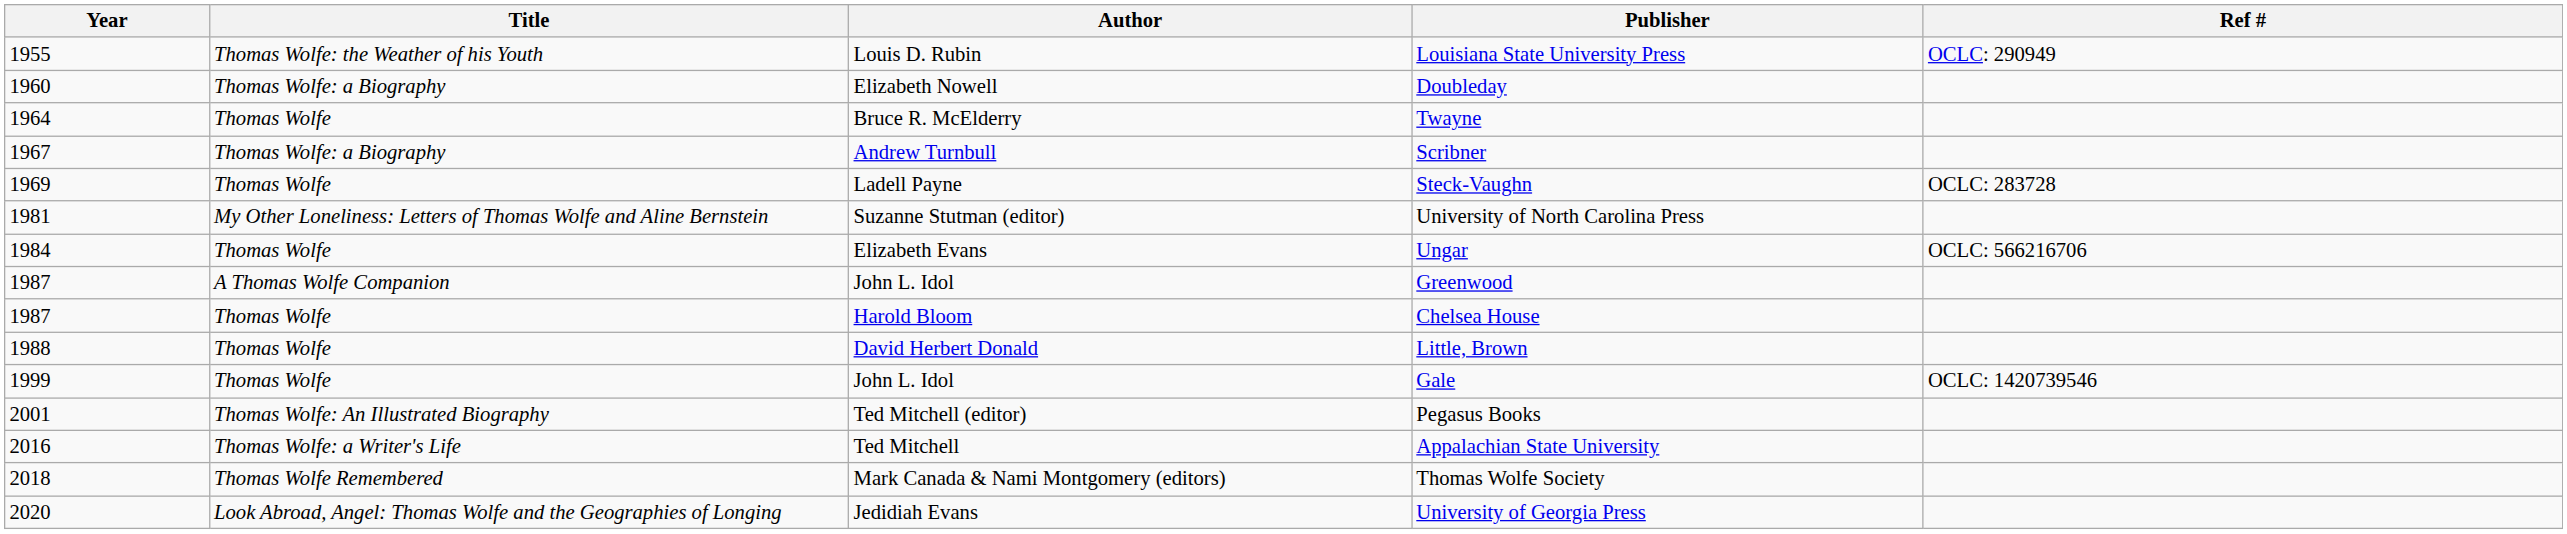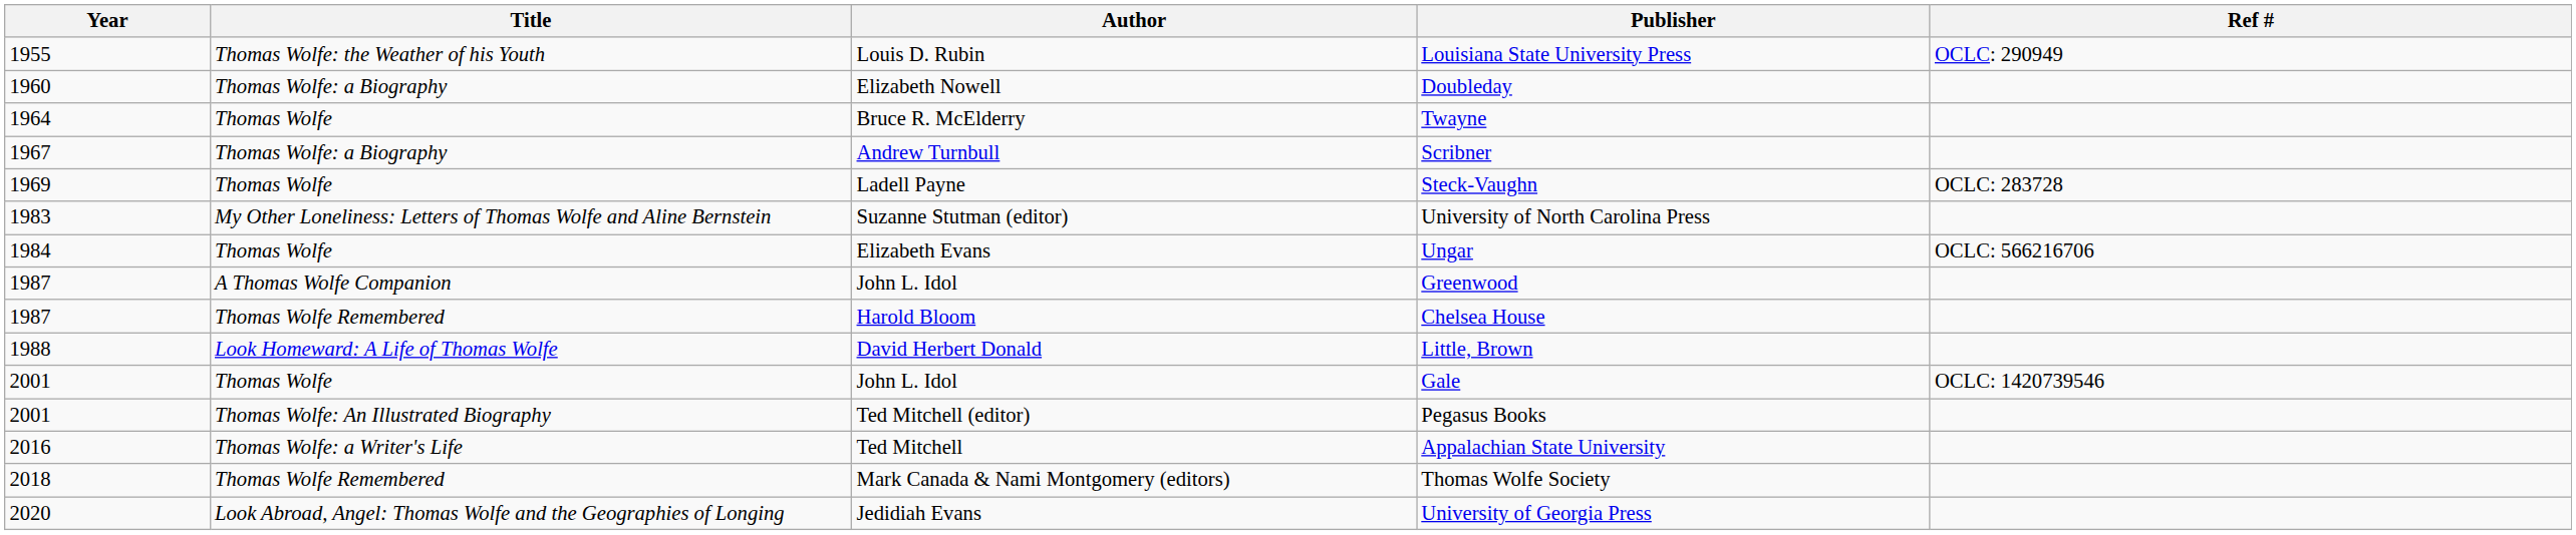 <table class="wikitable sortable" style="width:100%">
 <tr>
 <th class="sortable" style="width:8%">Year</th>
 <th style="width:25%">Title</th>
 <th style="width:22%">Author</th>
 <th style="width:20%">Publisher</th>
 <th style="width:25%">Ref #</th>
 </tr>
 <tr>
 <td>1955</td>
 <td><em>Thomas Wolfe: the Weather of his Youth </em></td>
 <td>Louis D. Rubin</td>
 <td><a href='#'>Louisiana State University Press</a></td>
 <td><a href='#'>OCLC</a>: 290949</td>
 </tr>
 <tr>
 <td>1960</td>
 <td><em>Thomas Wolfe: a Biography</em></td>
 <td>Elizabeth Nowell</td>
 <td><a href='#'>Doubleday</a></td>
 <td></td>
 </tr>
 <tr>
 <td>1964</td>
 <td><em>Thomas Wolfe</em></td>
 <td>Bruce R. McElderry</td>
 <td><a href='#'>Twayne</a></td>
 <td></td>
 </tr>
 <tr>
 <td>1967</td>
 <td><em>Thomas Wolfe: a Biography</em></td>
 <td><a href='#'>Andrew Turnbull</a></td>
 <td><a href='#'>Scribner</a></td>
 <td></td>
 </tr>
 <tr>
 <td>1969</td>
 <td><em>Thomas Wolfe</em></td>
 <td>Ladell Payne</td>
 <td><a href='#'>Steck-Vaughn</a></td>
 <td>OCLC: 283728</td>
 </tr>
 <tr>
-<td>1981</td>
+<td>1983</td>
 <td><em>My Other Loneliness: Letters of Thomas Wolfe and Aline Bernstein</em></td>
 <td>Suzanne Stutman (editor)</td>
 <td>University of North Carolina Press</td>
 <td></td>
 </tr>
 <tr>
 <td>1984</td>
 <td><em>Thomas Wolfe</em></td>
 <td>Elizabeth Evans</td>
 <td><a href='#'>Ungar</a></td>
 <td>OCLC: 566216706</td>
 </tr>
 <tr>
 <td>1987</td>
 <td><em>A Thomas Wolfe Companion</em></td>
 <td>John L. Idol</td>
 <td><a href='#'>Greenwood</a></td>
 <td></td>
 </tr>
 <tr>
 <td>1987</td>
-<td><em>Thomas Wolfe</em></td>
+<td><em>Thomas Wolfe Remembered</em></td>
 <td><a href='#'>Harold Bloom</a></td>
 <td><a href='#'>Chelsea House</a></td>
 <td></td>
 </tr>
 <tr>
 <td>1988</td>
-<td><em>Thomas Wolfe</em></td>
+<td><em><a href='#'>Look Homeward: A Life of Thomas Wolfe</a></em></td>
 <td><a href='#'>David Herbert Donald</a></td>
 <td><a href='#'>Little, Brown</a></td>
 <td></td>
 </tr>
 <tr>
-<td>1999</td>
+<td>2001</td>
 <td><em>Thomas Wolfe</em></td>
 <td>John L. Idol</td>
 <td><a href='#'>Gale</a></td>
 <td>OCLC: 1420739546</td>
 </tr>
 <tr>
 <td>2001</td>
 <td><em>Thomas Wolfe: An Illustrated Biography</em></td>
 <td>Ted Mitchell (editor)</td>
 <td>Pegasus Books</td>
 <td></td>
 </tr>
 <tr>
 <td>2016</td>
 <td><em>Thomas Wolfe: a Writer's Life</em></td>
 <td>Ted Mitchell</td>
 <td><a href='#'>Appalachian State University</a></td>
 <td></td>
 </tr>
 <tr>
 <td>2018</td>
 <td><em>Thomas Wolfe Remembered</em></td>
 <td>Mark Canada & Nami Montgomery (editors)</td>
 <td>Thomas Wolfe Society</td>
 <td></td>
 </tr>
 <tr>
 <td>2020</td>
 <td><em>Look Abroad, Angel: Thomas Wolfe and the Geographies of Longing</em></td>
 <td>Jedidiah Evans</td>
 <td><a href='#'>University of Georgia Press</a></td>
 <td></td>
 </tr>
 </table>
